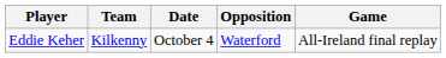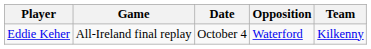 <table class="wikitable">
 <tr>
 <th>Player</th>
-<th>Team</th>
+<th>Game</th>
 <th>Date</th>
 <th>Opposition</th>
-<th>Game</th>
+<th>Team</th>
 </tr>
 <tr>
 <td><a href='#'>Eddie Keher</a></td>
-<td><a href='#'>Kilkenny</a></td>
+<td>All-Ireland final replay</td>
 <td>October 4</td>
 <td><a href='#'>Waterford</a></td>
-<td>All-Ireland final replay</td>
+<td><a href='#'>Kilkenny</a></td>
 </tr>
 </table>
